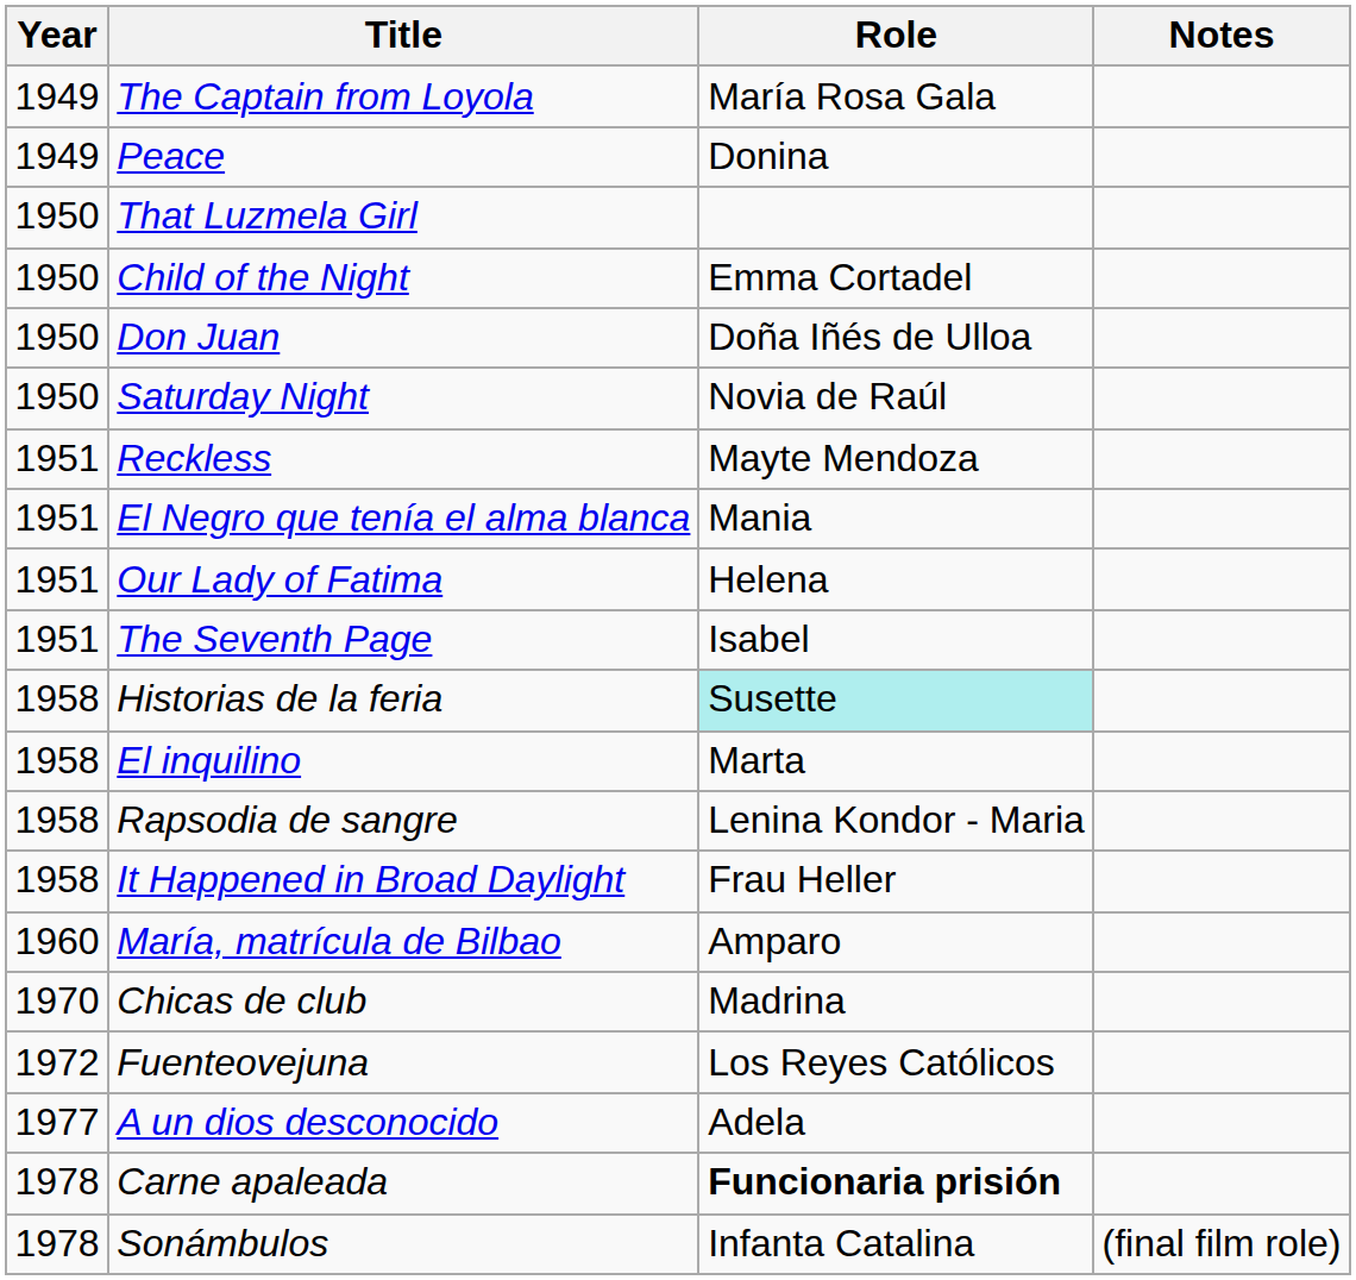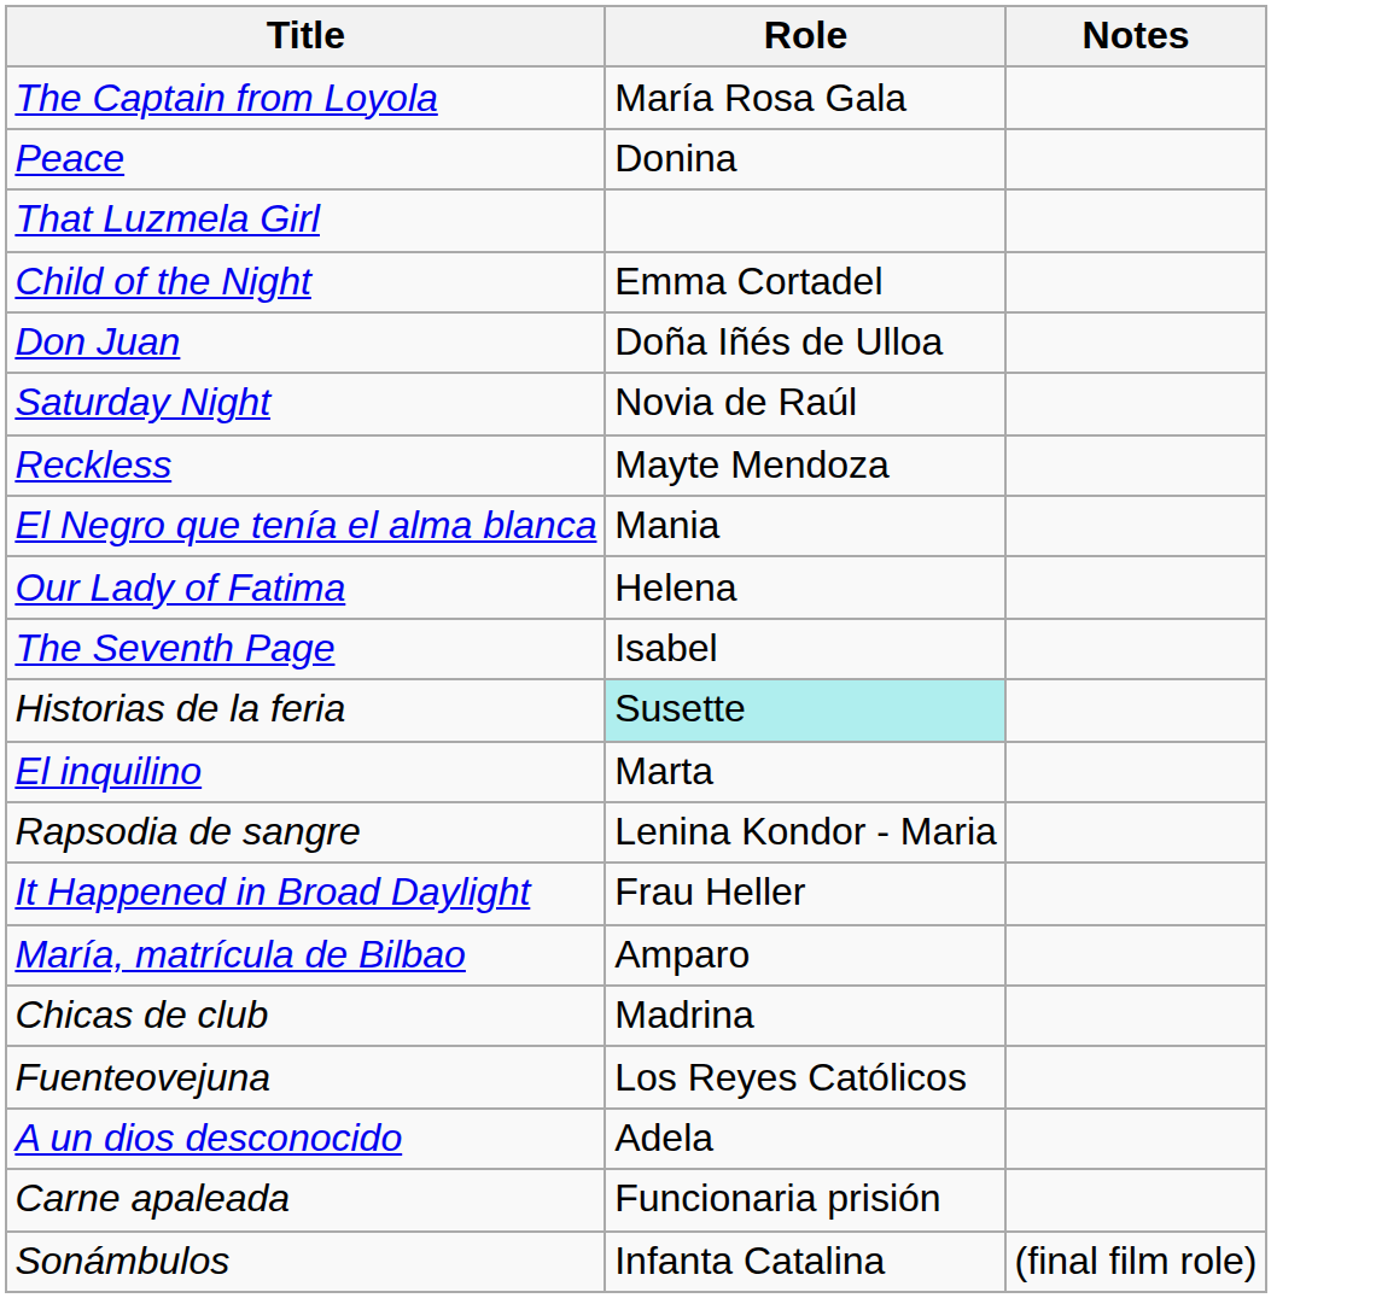 <table class="wikitable">
 <tr>
-<th>Year</th>
 <th>Title</th>
 <th>Role</th>
 <th>Notes</th>
 </tr>
 <tr>
-<td>1949</td>
 <td><em><a href='#'>The Captain from Loyola</a></em></td>
 <td>María Rosa Gala</td>
 <td></td>
 </tr>
 <tr>
-<td>1949</td>
 <td><em><a href='#'>Peace</a></em></td>
 <td>Donina</td>
 <td></td>
 </tr>
 <tr>
-<td>1950</td>
 <td><em><a href='#'>That Luzmela Girl</a></em></td>
 <td></td>
 <td></td>
 </tr>
 <tr>
-<td>1950</td>
 <td><em><a href='#'>Child of the Night</a></em></td>
 <td>Emma Cortadel</td>
 <td></td>
 </tr>
 <tr>
-<td>1950</td>
 <td><em><a href='#'>Don Juan</a></em></td>
 <td>Doña Iñés de Ulloa</td>
 <td></td>
 </tr>
 <tr>
-<td>1950</td>
 <td><em><a href='#'>Saturday Night</a></em></td>
 <td>Novia de Raúl</td>
 <td></td>
 </tr>
 <tr>
-<td>1951</td>
 <td><em><a href='#'>Reckless</a></em></td>
 <td>Mayte Mendoza</td>
 <td></td>
 </tr>
 <tr>
-<td>1951</td>
 <td><em><a href='#'>El Negro que tenía el alma blanca</a></em></td>
 <td>Mania</td>
 <td></td>
 </tr>
 <tr>
-<td>1951</td>
 <td><em><a href='#'>Our Lady of Fatima</a></em></td>
 <td>Helena</td>
 <td></td>
 </tr>
 <tr>
-<td>1951</td>
 <td><em><a href='#'>The Seventh Page</a></em></td>
 <td>Isabel</td>
 <td></td>
 </tr>
 <tr>
-<td>1958</td>
 <td><em>Historias de la feria</em></td>
 <td style="background: paleturquoise;">Susette</td>
 <td></td>
 </tr>
 <tr>
-<td>1958</td>
 <td><em><a href='#'>El inquilino</a></em></td>
 <td>Marta</td>
 <td></td>
 </tr>
 <tr>
-<td>1958</td>
 <td><em>Rapsodia de sangre</em></td>
 <td>Lenina Kondor - Maria</td>
 <td></td>
 </tr>
 <tr>
-<td>1958</td>
 <td><em><a href='#'>It Happened in Broad Daylight</a></em></td>
 <td>Frau Heller</td>
 <td></td>
 </tr>
 <tr>
-<td>1960</td>
 <td><em><a href='#'>María, matrícula de Bilbao</a></em></td>
 <td>Amparo</td>
 <td></td>
 </tr>
 <tr>
-<td>1970</td>
 <td><em>Chicas de club</em></td>
 <td>Madrina</td>
 <td></td>
 </tr>
 <tr>
-<td>1972</td>
 <td><em>Fuenteovejuna</em></td>
 <td>Los Reyes Católicos</td>
 <td></td>
 </tr>
 <tr>
-<td>1977</td>
 <td><em><a href='#'>A un dios desconocido</a></em></td>
 <td>Adela</td>
 <td></td>
 </tr>
 <tr>
-<td>1978</td>
 <td><em>Carne apaleada</em></td>
-<td><strong>Funcionaria prisión</strong></td>
+<td>Funcionaria prisión</td>
 <td></td>
 </tr>
 <tr>
-<td>1978</td>
 <td><em>Sonámbulos</em></td>
 <td>Infanta Catalina</td>
 <td>(final film role)</td>
 </tr>
 </table>
